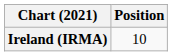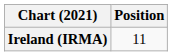 <table class="wikitable sortable plainrowheaders" style="text-align:center">
 <tr>
 <th scope="col">Chart (2021)</th>
 <th scope="col">Position</th>
 </tr>
 <tr>
 <th scope="row">Ireland (IRMA)</th>
-<td>10</td>
+<td>11</td>
 </tr>
 </table>
